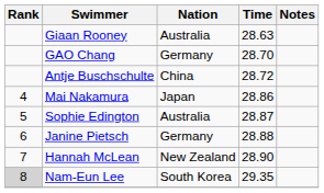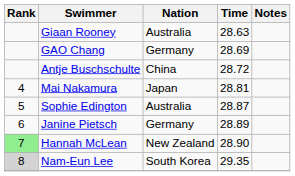 <table class="wikitable sortable" style="text-align:center">
 <tr>
 <th>Rank</th>
 <th>Swimmer</th>
 <th>Nation</th>
 <th>Time</th>
 <th>Notes</th>
 </tr>
 <tr>
 <td></td>
 <td align=left><a href='#'>Giaan Rooney</a></td>
 <td align=left> Australia</td>
 <td>28.63</td>
 <td></td>
 </tr>
 <tr>
 <td></td>
 <td align=left><a href='#'>GAO Chang</a></td>
 <td align=left> Germany</td>
-<td>28.70</td>
+<td>28.69</td>
 <td></td>
 </tr>
 <tr>
 <td></td>
 <td align=left><a href='#'>Antje Buschschulte</a></td>
 <td align=left> China</td>
 <td>28.72</td>
 <td></td>
 </tr>
 <tr>
 <td>4</td>
 <td align=left><a href='#'>Mai Nakamura</a></td>
 <td align=left> Japan</td>
-<td>28.86</td>
+<td>28.81</td>
 <td></td>
 </tr>
 <tr>
 <td>5</td>
 <td align=left><a href='#'>Sophie Edington</a></td>
 <td align=left> Australia</td>
 <td>28.87</td>
 <td></td>
 </tr>
 <tr>
 <td>6</td>
 <td align=left><a href='#'>Janine Pietsch</a></td>
 <td align=left> Germany</td>
-<td>28.88</td>
+<td>28.89</td>
 <td></td>
 </tr>
 <tr>
-<td>7</td>
+<td style="background: lightgreen;">7</td>
 <td align=left><a href='#'>Hannah McLean</a></td>
 <td align=left> New Zealand</td>
 <td>28.90</td>
 <td></td>
 </tr>
 <tr>
 <td style="background: lightgrey;">8</td>
 <td align=left><a href='#'>Nam-Eun Lee</a></td>
 <td align=left> South Korea</td>
 <td>29.35</td>
 <td></td>
 </tr>
 <tr>
 </tr>
 </table>
